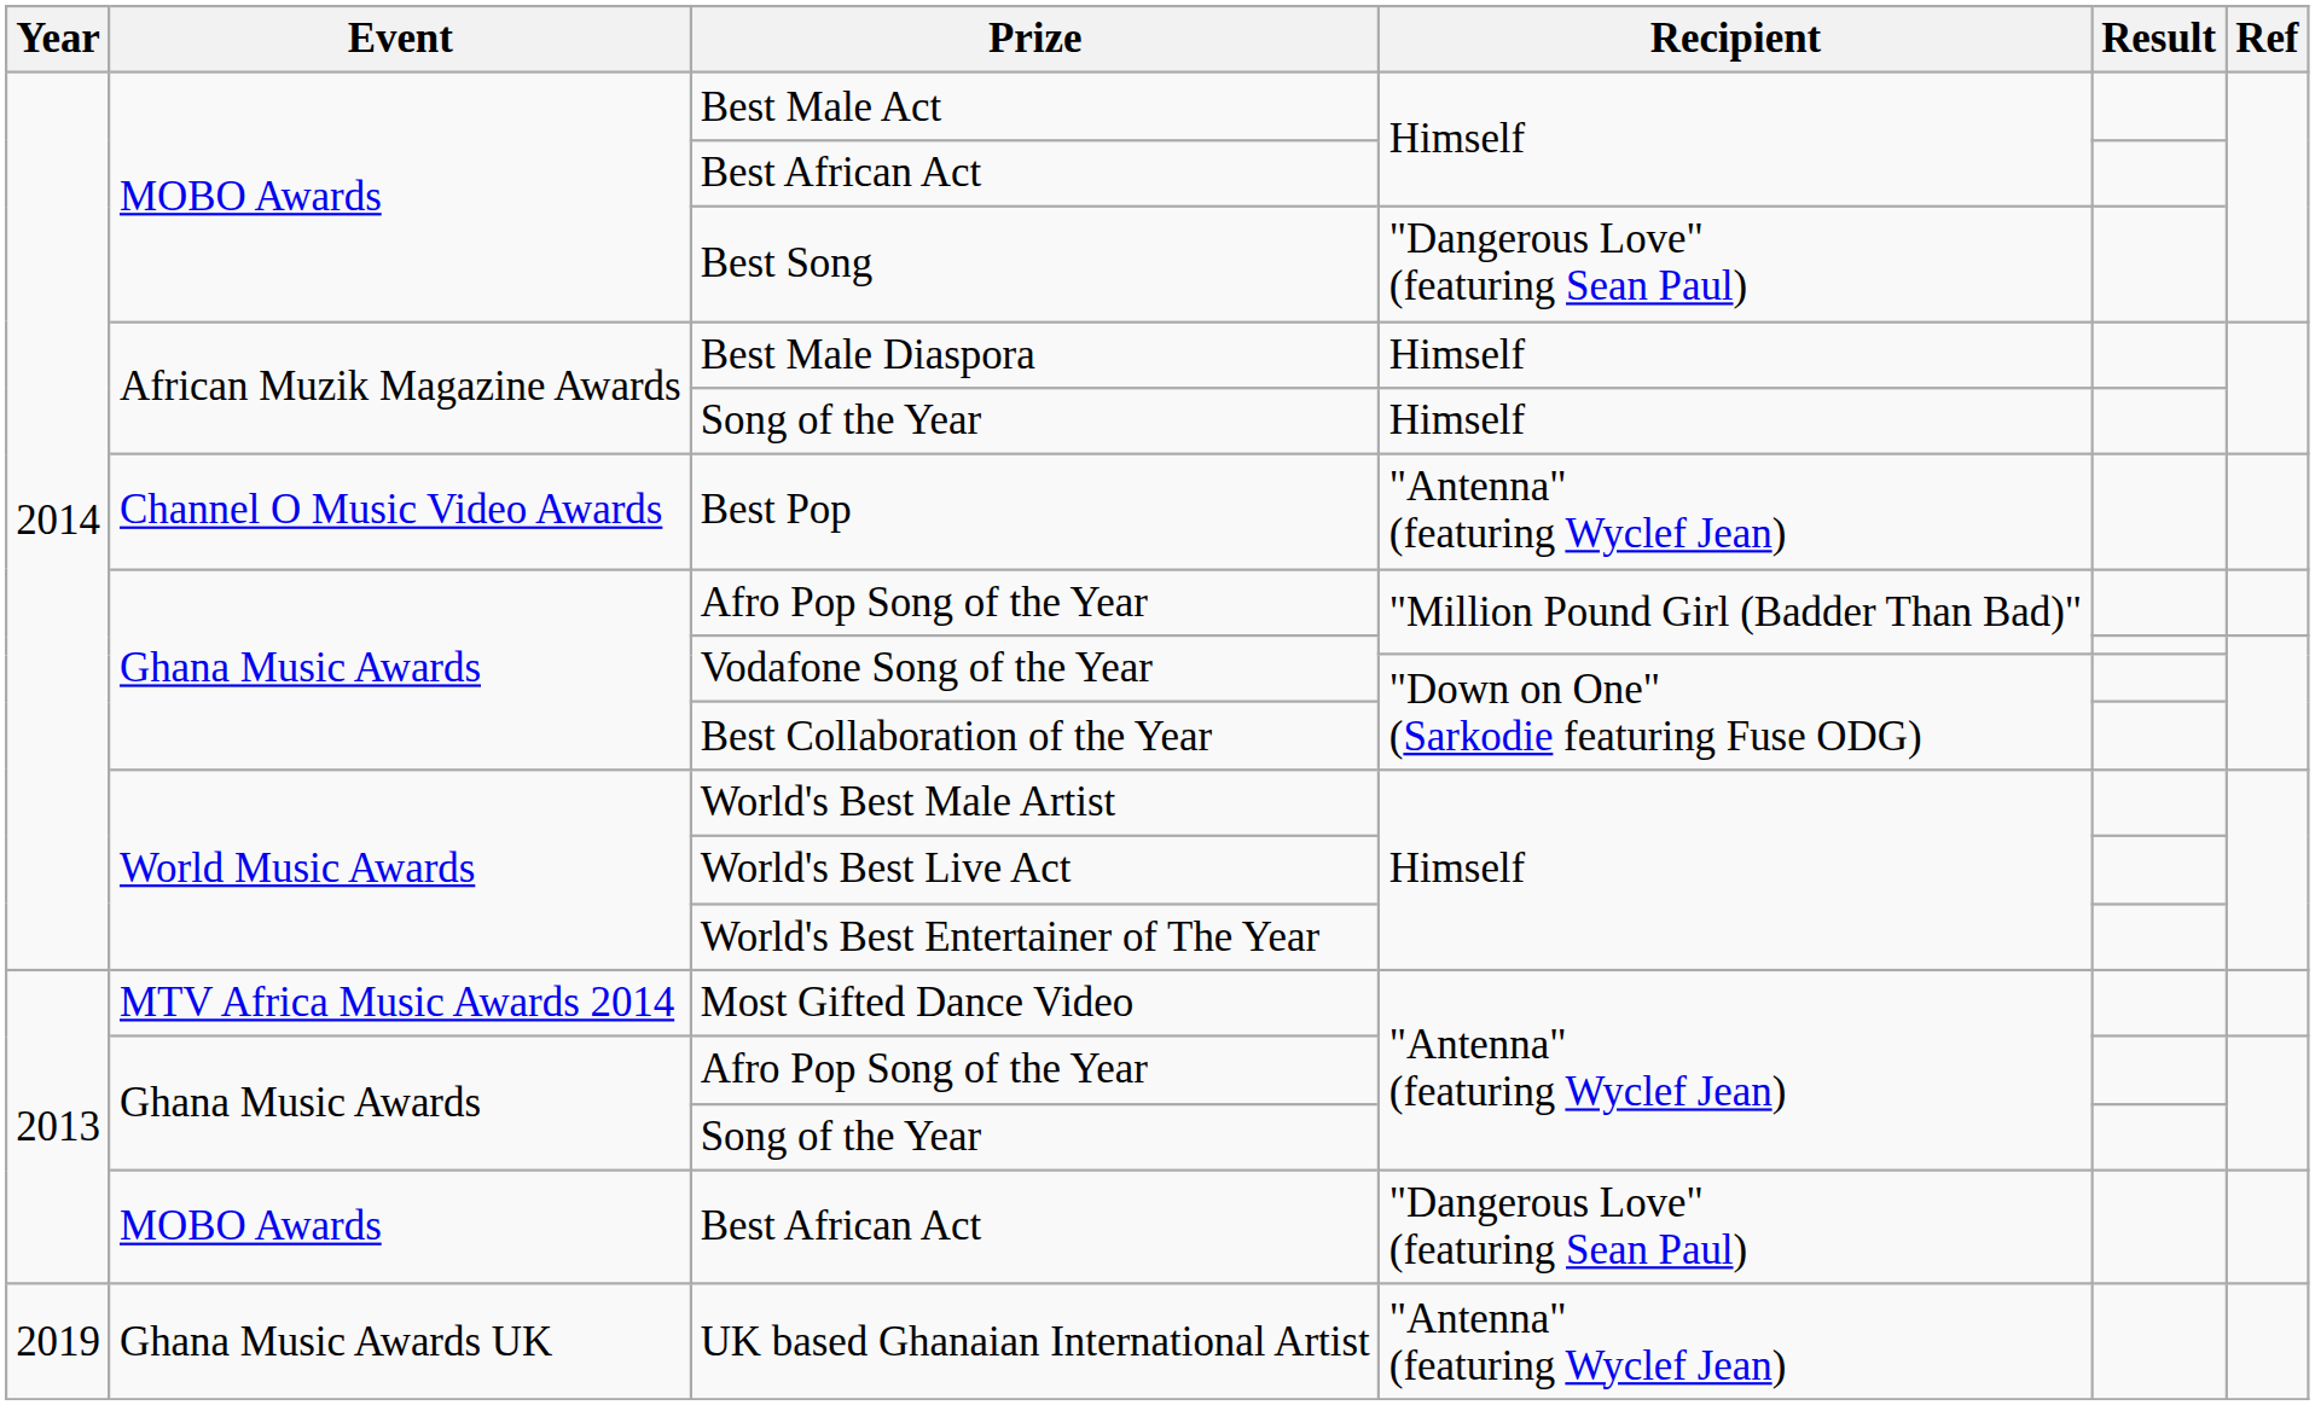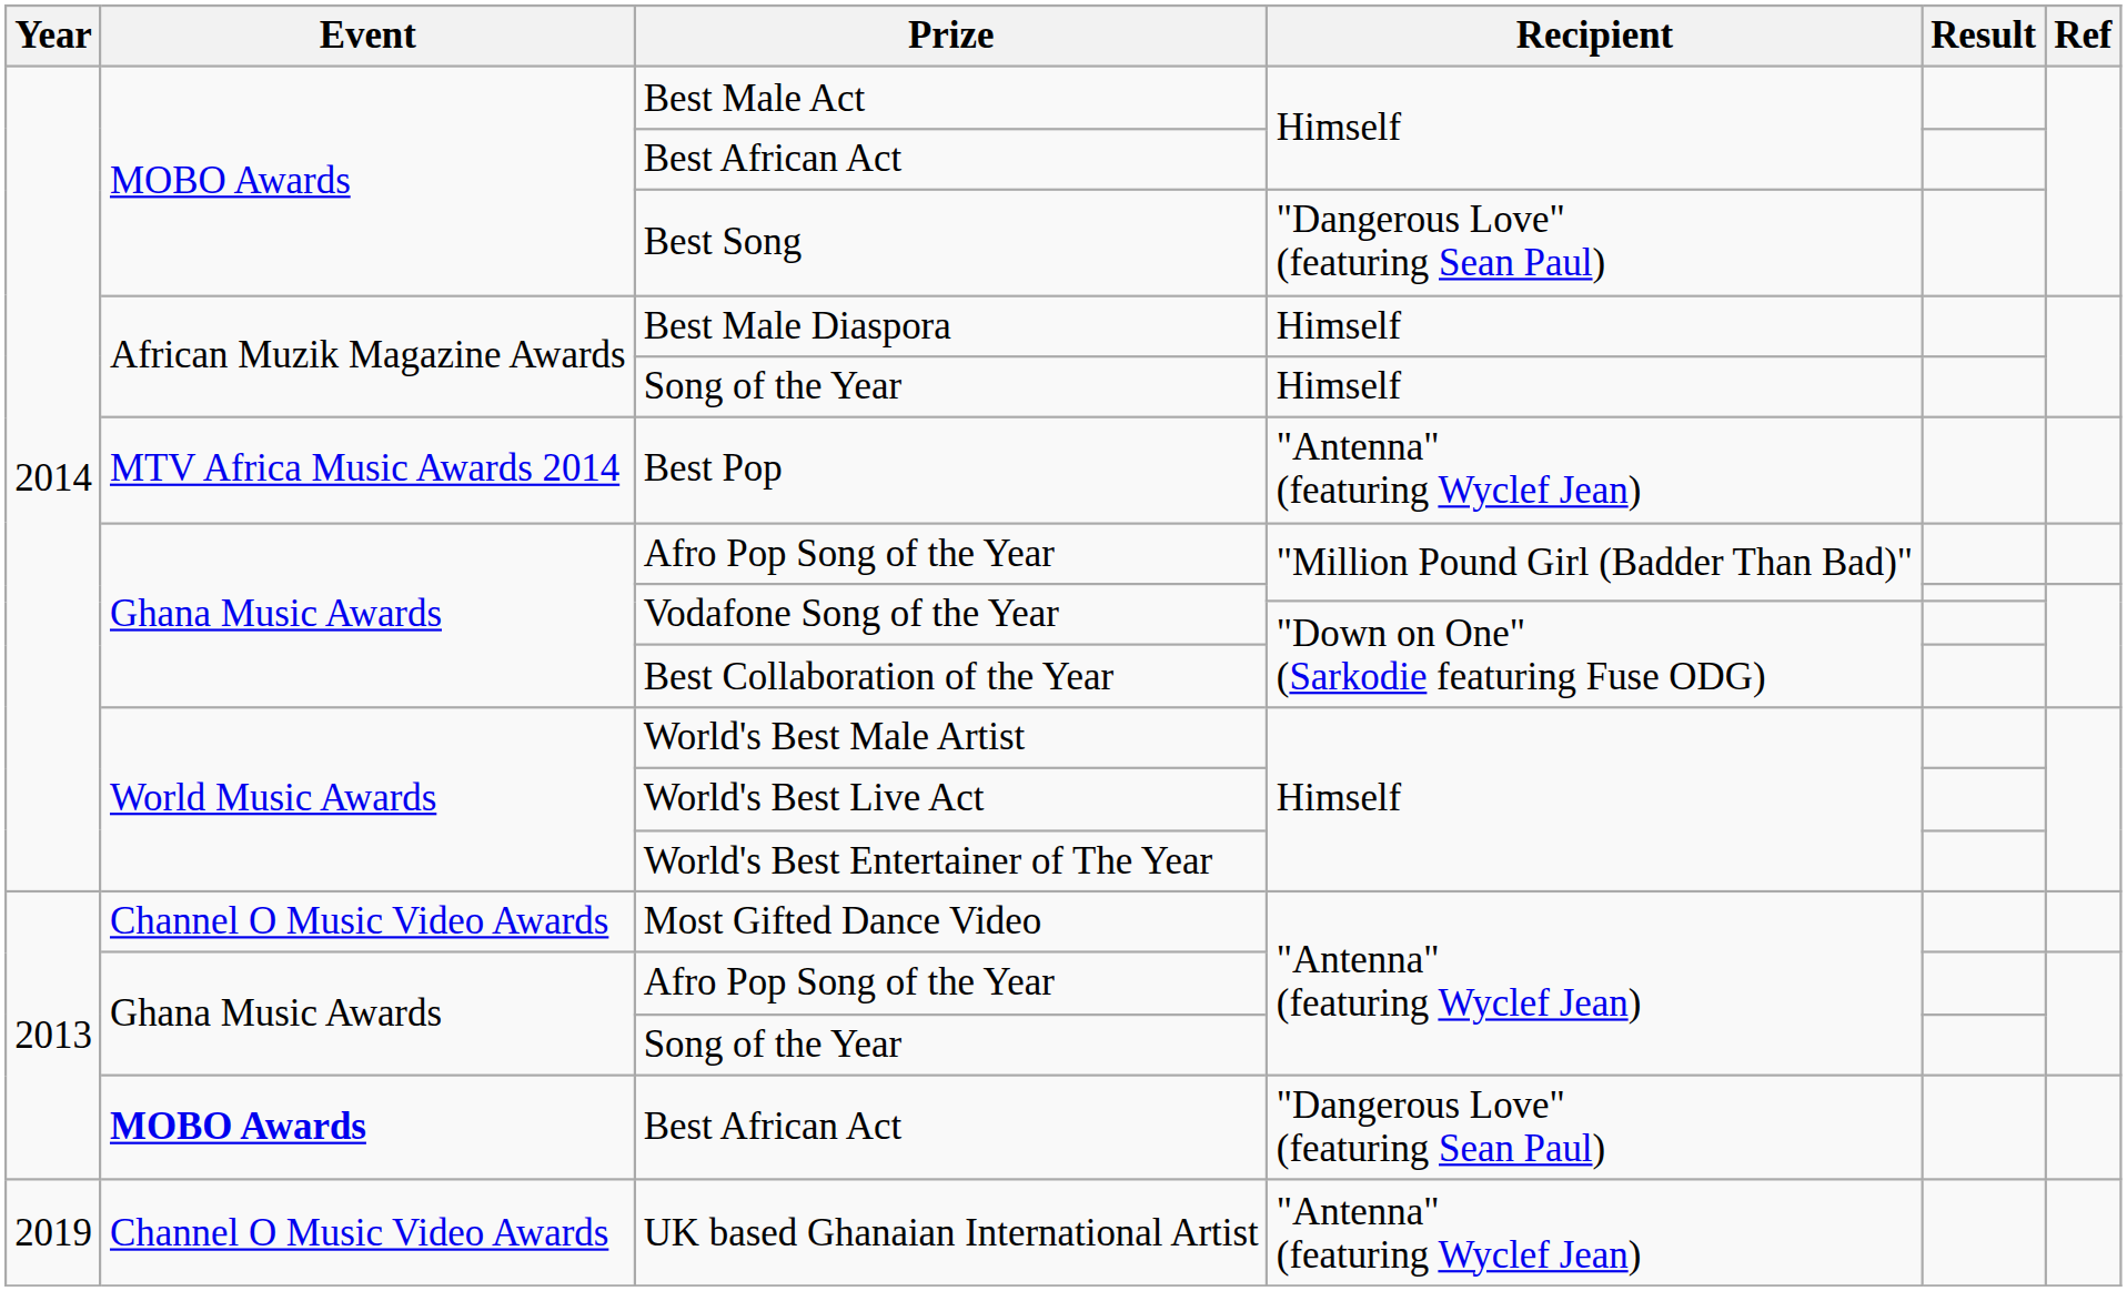 <table class="wikitable">
 <tr>
 <th>Year</th>
 <th>Event</th>
 <th>Prize</th>
 <th>Recipient</th>
 <th>Result</th>
 <th>Ref</th>
 </tr>
 <tr>
 <td rowspan="13">2014</td>
 <td rowspan="3"><a href='#'>MOBO Awards</a></td>
 <td>Best Male Act</td>
 <td rowspan="2">Himself</td>
 <td></td>
 <td rowspan="3"></td>
 </tr>
 <tr>
 <td>Best African Act</td>
 <td></td>
 </tr>
 <tr>
 <td>Best Song</td>
 <td>"Dangerous Love" <br><span>(featuring <a href='#'>Sean Paul</a>)</span></td>
 <td></td>
 </tr>
 <tr>
 <td rowspan="2">African Muzik Magazine Awards</td>
 <td>Best Male Diaspora</td>
 <td>Himself</td>
 <td></td>
 <td rowspan="2"></td>
 </tr>
 <tr>
 <td>Song of the Year</td>
 <td>Himself</td>
 <td></td>
 </tr>
 <tr>
-<td><a href='#'>Channel O Music Video Awards</a></td>
+<td><a href='#'>MTV Africa Music Awards 2014</a></td>
 <td>Best Pop</td>
 <td>"Antenna" <br><span>(featuring <a href='#'>Wyclef Jean</a>)</span></td>
 <td></td>
 <td></td>
 </tr>
 <tr>
 <td rowspan="4"><a href='#'>Ghana Music Awards</a></td>
 <td>Afro Pop Song of the Year</td>
 <td rowspan="2">"Million Pound Girl (Badder Than Bad)"</td>
 <td></td>
 <td></td>
 </tr>
 <tr>
 <td rowspan="2">Vodafone Song of the Year</td>
 <td></td>
 <td rowspan="3"></td>
 </tr>
 <tr>
 <td rowspan="2">"Down on One" <br><span>(<a href='#'>Sarkodie</a> featuring Fuse ODG)</span></td>
 <td></td>
 </tr>
 <tr>
 <td>Best Collaboration of the Year</td>
 <td></td>
 </tr>
 <tr>
 <td rowspan="3"><a href='#'>World Music Awards</a></td>
 <td>World's Best Male Artist</td>
 <td rowspan="3">Himself</td>
 <td></td>
 <td rowspan="3"></td>
 </tr>
 <tr>
 <td>World's Best Live Act</td>
 <td></td>
 </tr>
 <tr>
 <td>World's Best Entertainer of The Year</td>
 <td></td>
 </tr>
 <tr>
 <td rowspan="4">2013</td>
-<td><a href='#'>MTV Africa Music Awards 2014</a></td>
+<td><a href='#'>Channel O Music Video Awards</a></td>
 <td>Most Gifted Dance Video</td>
 <td rowspan="3">"Antenna" <br><span>(featuring <a href='#'>Wyclef Jean</a>)</span></td>
 <td></td>
 <td></td>
 </tr>
 <tr>
 <td rowspan="2">Ghana Music Awards</td>
 <td>Afro Pop Song of the Year</td>
 <td></td>
 <td rowspan="2"></td>
 </tr>
 <tr>
 <td>Song of the Year</td>
 <td></td>
 </tr>
 <tr>
-<td><a href='#'>MOBO Awards</a></td>
+<td><strong><a href='#'>MOBO Awards</a></strong></td>
 <td>Best African Act</td>
 <td>"Dangerous Love" <br><span>(featuring <a href='#'>Sean Paul</a>)</span></td>
 <td></td>
 <td></td>
 </tr>
 <tr>
 <td>2019</td>
-<td>Ghana Music Awards UK</td>
+<td><a href='#'>Channel O Music Video Awards</a></td>
 <td>UK based Ghanaian International Artist</td>
 <td>"Antenna" <br><span>(featuring <a href='#'>Wyclef Jean</a>)</span></td>
 <td></td>
 <td></td>
 </tr>
 </table>
